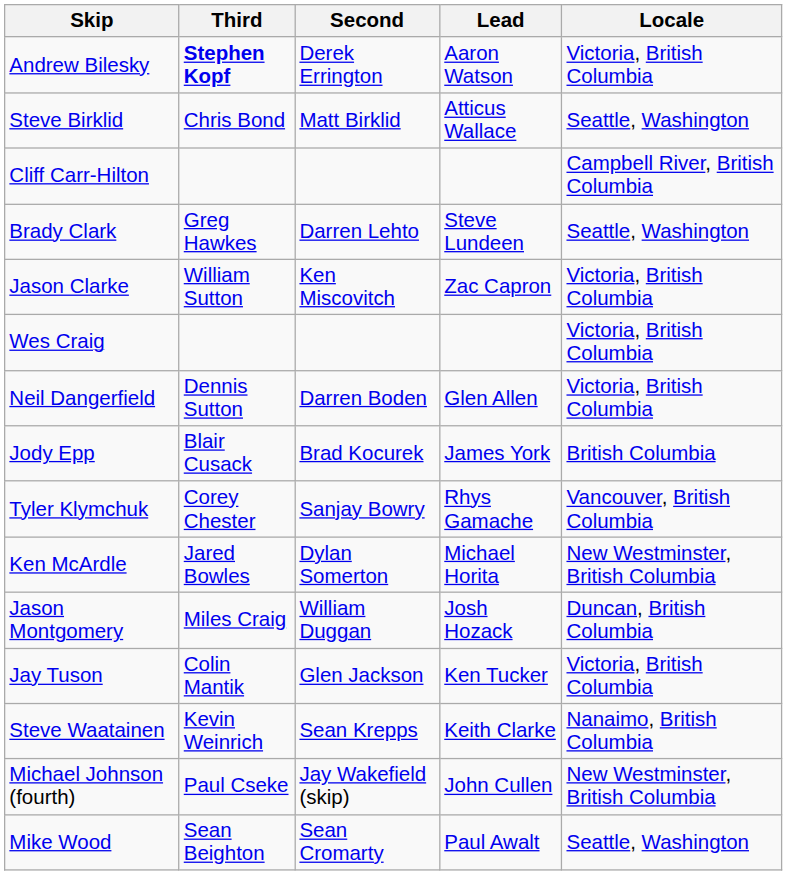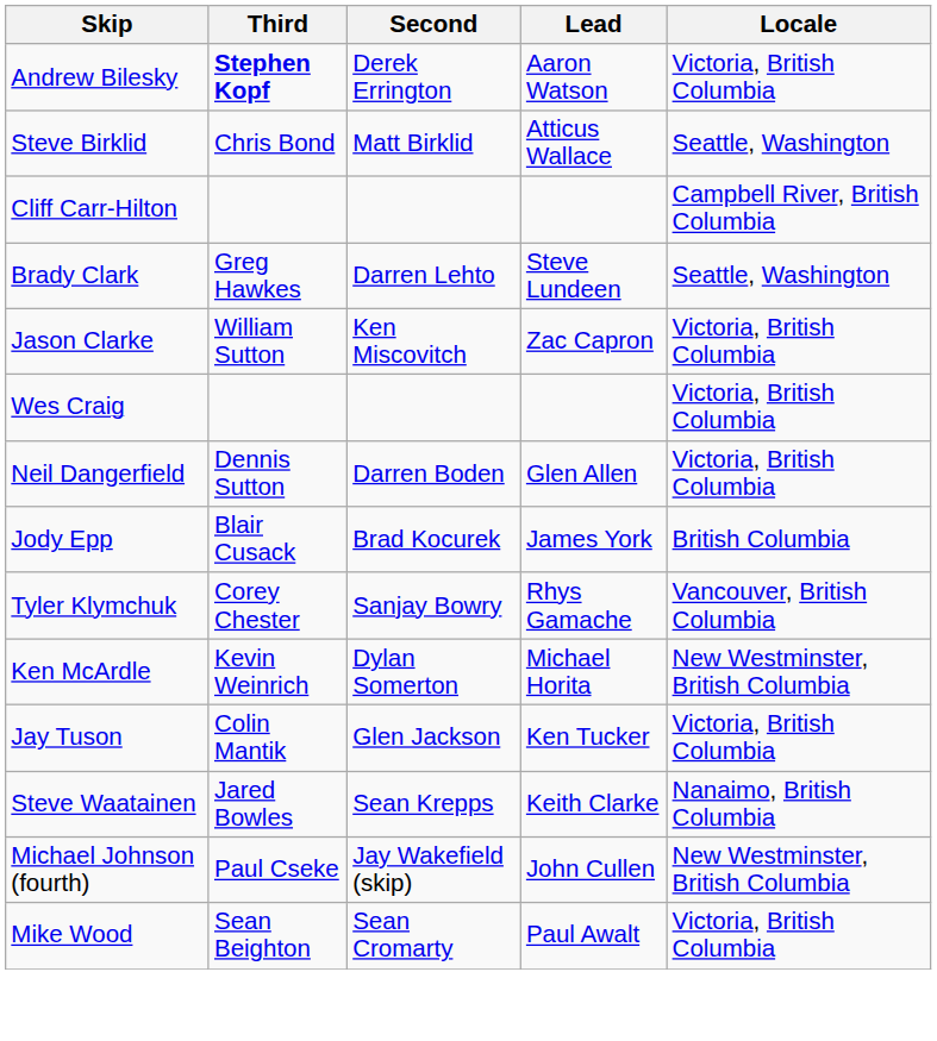 <table class=wikitable>
 <tr>
 <th>Skip</th>
 <th>Third</th>
 <th>Second</th>
 <th>Lead</th>
 <th>Locale</th>
 </tr>
 <tr>
 <td><a href='#'>Andrew Bilesky</a></td>
 <td><strong><a href='#'>Stephen Kopf</a></strong></td>
 <td><a href='#'>Derek Errington</a></td>
 <td><a href='#'>Aaron Watson</a></td>
 <td> <a href='#'>Victoria</a>, <a href='#'>British Columbia</a></td>
 </tr>
 <tr>
 <td><a href='#'>Steve Birklid</a></td>
 <td><a href='#'>Chris Bond</a></td>
 <td><a href='#'>Matt Birklid</a></td>
 <td><a href='#'>Atticus Wallace</a></td>
 <td> <a href='#'>Seattle</a>, <a href='#'>Washington</a></td>
 </tr>
 <tr>
 <td><a href='#'>Cliff Carr-Hilton</a></td>
 <td></td>
 <td></td>
 <td></td>
 <td> <a href='#'>Campbell River</a>, <a href='#'>British Columbia</a></td>
 </tr>
 <tr>
 <td><a href='#'>Brady Clark</a></td>
 <td><a href='#'>Greg Hawkes</a></td>
 <td><a href='#'>Darren Lehto</a></td>
 <td><a href='#'>Steve Lundeen</a></td>
 <td> <a href='#'>Seattle</a>, <a href='#'>Washington</a></td>
 </tr>
 <tr>
 <td><a href='#'>Jason Clarke</a></td>
 <td><a href='#'>William Sutton</a></td>
 <td><a href='#'>Ken Miscovitch</a></td>
 <td><a href='#'>Zac Capron</a></td>
 <td> <a href='#'>Victoria</a>, <a href='#'>British Columbia</a></td>
 </tr>
 <tr>
 <td><a href='#'>Wes Craig</a></td>
 <td></td>
 <td></td>
 <td></td>
 <td> <a href='#'>Victoria</a>, <a href='#'>British Columbia</a></td>
 </tr>
 <tr>
 <td><a href='#'>Neil Dangerfield</a></td>
 <td><a href='#'>Dennis Sutton</a></td>
 <td><a href='#'>Darren Boden</a></td>
 <td><a href='#'>Glen Allen</a></td>
 <td> <a href='#'>Victoria</a>, <a href='#'>British Columbia</a></td>
 </tr>
 <tr>
 <td><a href='#'>Jody Epp</a></td>
 <td><a href='#'>Blair Cusack</a></td>
 <td><a href='#'>Brad Kocurek</a></td>
 <td><a href='#'>James York</a></td>
 <td> <a href='#'>British Columbia</a></td>
 </tr>
 <tr>
 <td><a href='#'>Tyler Klymchuk</a></td>
 <td><a href='#'>Corey Chester</a></td>
 <td><a href='#'>Sanjay Bowry</a></td>
 <td><a href='#'>Rhys Gamache</a></td>
 <td> <a href='#'>Vancouver</a>, <a href='#'>British Columbia</a></td>
 </tr>
 <tr>
 <td><a href='#'>Ken McArdle</a></td>
-<td><a href='#'>Jared Bowles</a></td>
+<td><a href='#'>Kevin Weinrich</a></td>
 <td><a href='#'>Dylan Somerton</a></td>
 <td><a href='#'>Michael Horita</a></td>
 <td> <a href='#'>New Westminster</a>, <a href='#'>British Columbia</a></td>
-</tr>
-<tr>
-<td><a href='#'>Jason Montgomery</a></td>
-<td><a href='#'>Miles Craig</a></td>
-<td><a href='#'>William Duggan</a></td>
-<td><a href='#'>Josh Hozack</a></td>
-<td> <a href='#'>Duncan</a>, <a href='#'>British Columbia</a></td>
 </tr>
 <tr>
 <td><a href='#'>Jay Tuson</a></td>
 <td><a href='#'>Colin Mantik</a></td>
 <td><a href='#'>Glen Jackson</a></td>
 <td><a href='#'>Ken Tucker</a></td>
 <td> <a href='#'>Victoria</a>, <a href='#'>British Columbia</a></td>
 </tr>
 <tr>
 <td><a href='#'>Steve Waatainen</a></td>
-<td><a href='#'>Kevin Weinrich</a></td>
+<td><a href='#'>Jared Bowles</a></td>
 <td><a href='#'>Sean Krepps</a></td>
 <td><a href='#'>Keith Clarke</a></td>
 <td> <a href='#'>Nanaimo</a>, <a href='#'>British Columbia</a></td>
 </tr>
 <tr>
 <td><a href='#'>Michael Johnson</a> (fourth)</td>
 <td><a href='#'>Paul Cseke</a></td>
 <td><a href='#'>Jay Wakefield</a> (skip)</td>
 <td><a href='#'>John Cullen</a></td>
 <td> <a href='#'>New Westminster</a>, <a href='#'>British Columbia</a></td>
 </tr>
 <tr>
 <td><a href='#'>Mike Wood</a></td>
 <td><a href='#'>Sean Beighton</a></td>
 <td><a href='#'>Sean Cromarty</a></td>
 <td><a href='#'>Paul Awalt</a></td>
-<td> <a href='#'>Seattle</a>, <a href='#'>Washington</a></td>
+<td> <a href='#'>Victoria</a>, <a href='#'>British Columbia</a></td>
 </tr>
 </table>
